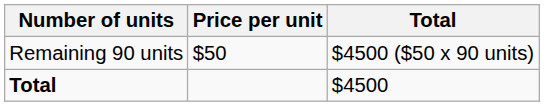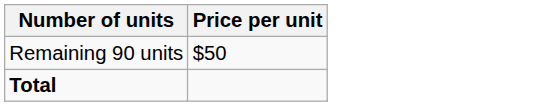 <table class="wikitable">
 <tr>
 <th><strong>Number of units</strong></th>
 <th><strong>Price per unit</strong></th>
-<th><strong>Total</strong></th>
 </tr>
 <tr>
 <td>Remaining 90 units</td>
 <td>$50</td>
-<td>$4500 ($50 x 90 units)</td>
 </tr>
 <tr>
 <td><strong>Total</strong></td>
 <td></td>
-<td>$4500</td>
 </tr>
 </table>
